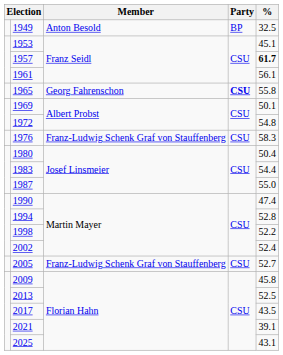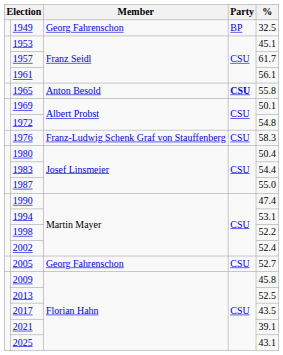 <table class=wikitable>
 <tr>
 <th colspan=2>Election</th>
 <th>Member</th>
 <th>Party</th>
 <th>%</th>
 </tr>
 <tr>
 <td bgcolor=></td>
 <td><a href='#'>1949</a></td>
-<td><a href='#'>Anton Besold</a></td>
+<td><a href='#'>Georg Fahrenschon</a></td>
 <td><a href='#'>BP</a></td>
 <td align=right>32.5</td>
 </tr>
 <tr>
 <td rowspan=3 bgcolor=></td>
 <td><a href='#'>1953</a></td>
 <td rowspan=3><a href='#'>Franz Seidl</a></td>
 <td rowspan=3><a href='#'>CSU</a></td>
 <td align=right>45.1</td>
 </tr>
 <tr>
 <td><a href='#'>1957</a></td>
-<td align=right><strong>61.7</strong></td>
+<td align=right>61.7</td>
 </tr>
 <tr>
 <td><a href='#'>1961</a></td>
 <td align=right>56.1</td>
 </tr>
 <tr>
 <td bgcolor=></td>
 <td><a href='#'>1965</a></td>
-<td><a href='#'>Georg Fahrenschon</a></td>
+<td><a href='#'>Anton Besold</a></td>
 <td><strong><a href='#'>CSU</a></strong></td>
 <td align=right>55.8</td>
 </tr>
 <tr>
 <td rowspan=2 bgcolor=></td>
 <td><a href='#'>1969</a></td>
 <td rowspan=2><a href='#'>Albert Probst</a></td>
 <td rowspan=2><a href='#'>CSU</a></td>
 <td align=right>50.1</td>
 </tr>
 <tr>
 <td><a href='#'>1972</a></td>
 <td align=right>54.8</td>
 </tr>
 <tr>
 <td bgcolor=></td>
 <td><a href='#'>1976</a></td>
 <td><a href='#'>Franz-Ludwig Schenk Graf von Stauffenberg</a></td>
 <td><a href='#'>CSU</a></td>
 <td align=right>58.3</td>
 </tr>
 <tr>
 <td rowspan=3 bgcolor=></td>
 <td><a href='#'>1980</a></td>
 <td rowspan=3><a href='#'>Josef Linsmeier</a></td>
 <td rowspan=3><a href='#'>CSU</a></td>
 <td align=right>50.4</td>
 </tr>
 <tr>
 <td><a href='#'>1983</a></td>
 <td align=right>54.4</td>
 </tr>
 <tr>
 <td><a href='#'>1987</a></td>
 <td align=right>55.0</td>
 </tr>
 <tr>
 <td rowspan=4 bgcolor=></td>
 <td><a href='#'>1990</a></td>
 <td rowspan=4>Martin Mayer</td>
 <td rowspan=4><a href='#'>CSU</a></td>
 <td align=right>47.4</td>
 </tr>
 <tr>
 <td><a href='#'>1994</a></td>
-<td align=right>52.8</td>
+<td align=right>53.1</td>
 </tr>
 <tr>
 <td><a href='#'>1998</a></td>
 <td align=right>52.2</td>
 </tr>
 <tr>
 <td><a href='#'>2002</a></td>
 <td align=right>52.4</td>
 </tr>
 <tr>
 <td bgcolor=></td>
 <td><a href='#'>2005</a></td>
-<td><a href='#'>Franz-Ludwig Schenk Graf von Stauffenberg</a></td>
+<td><a href='#'>Georg Fahrenschon</a></td>
 <td><a href='#'>CSU</a></td>
 <td align=right>52.7</td>
 </tr>
 <tr>
 <td rowspan=5 bgcolor=></td>
 <td><a href='#'>2009</a></td>
 <td rowspan=5><a href='#'>Florian Hahn</a></td>
 <td rowspan=5><a href='#'>CSU</a></td>
 <td align=right>45.8</td>
 </tr>
 <tr>
 <td><a href='#'>2013</a></td>
 <td align=right>52.5</td>
 </tr>
 <tr>
 <td><a href='#'>2017</a></td>
 <td align=right>43.5</td>
 </tr>
 <tr>
 <td><a href='#'>2021</a></td>
 <td align=right>39.1</td>
 </tr>
 <tr>
 <td><a href='#'>2025</a></td>
 <td align=right>43.1</td>
 </tr>
 </table>
